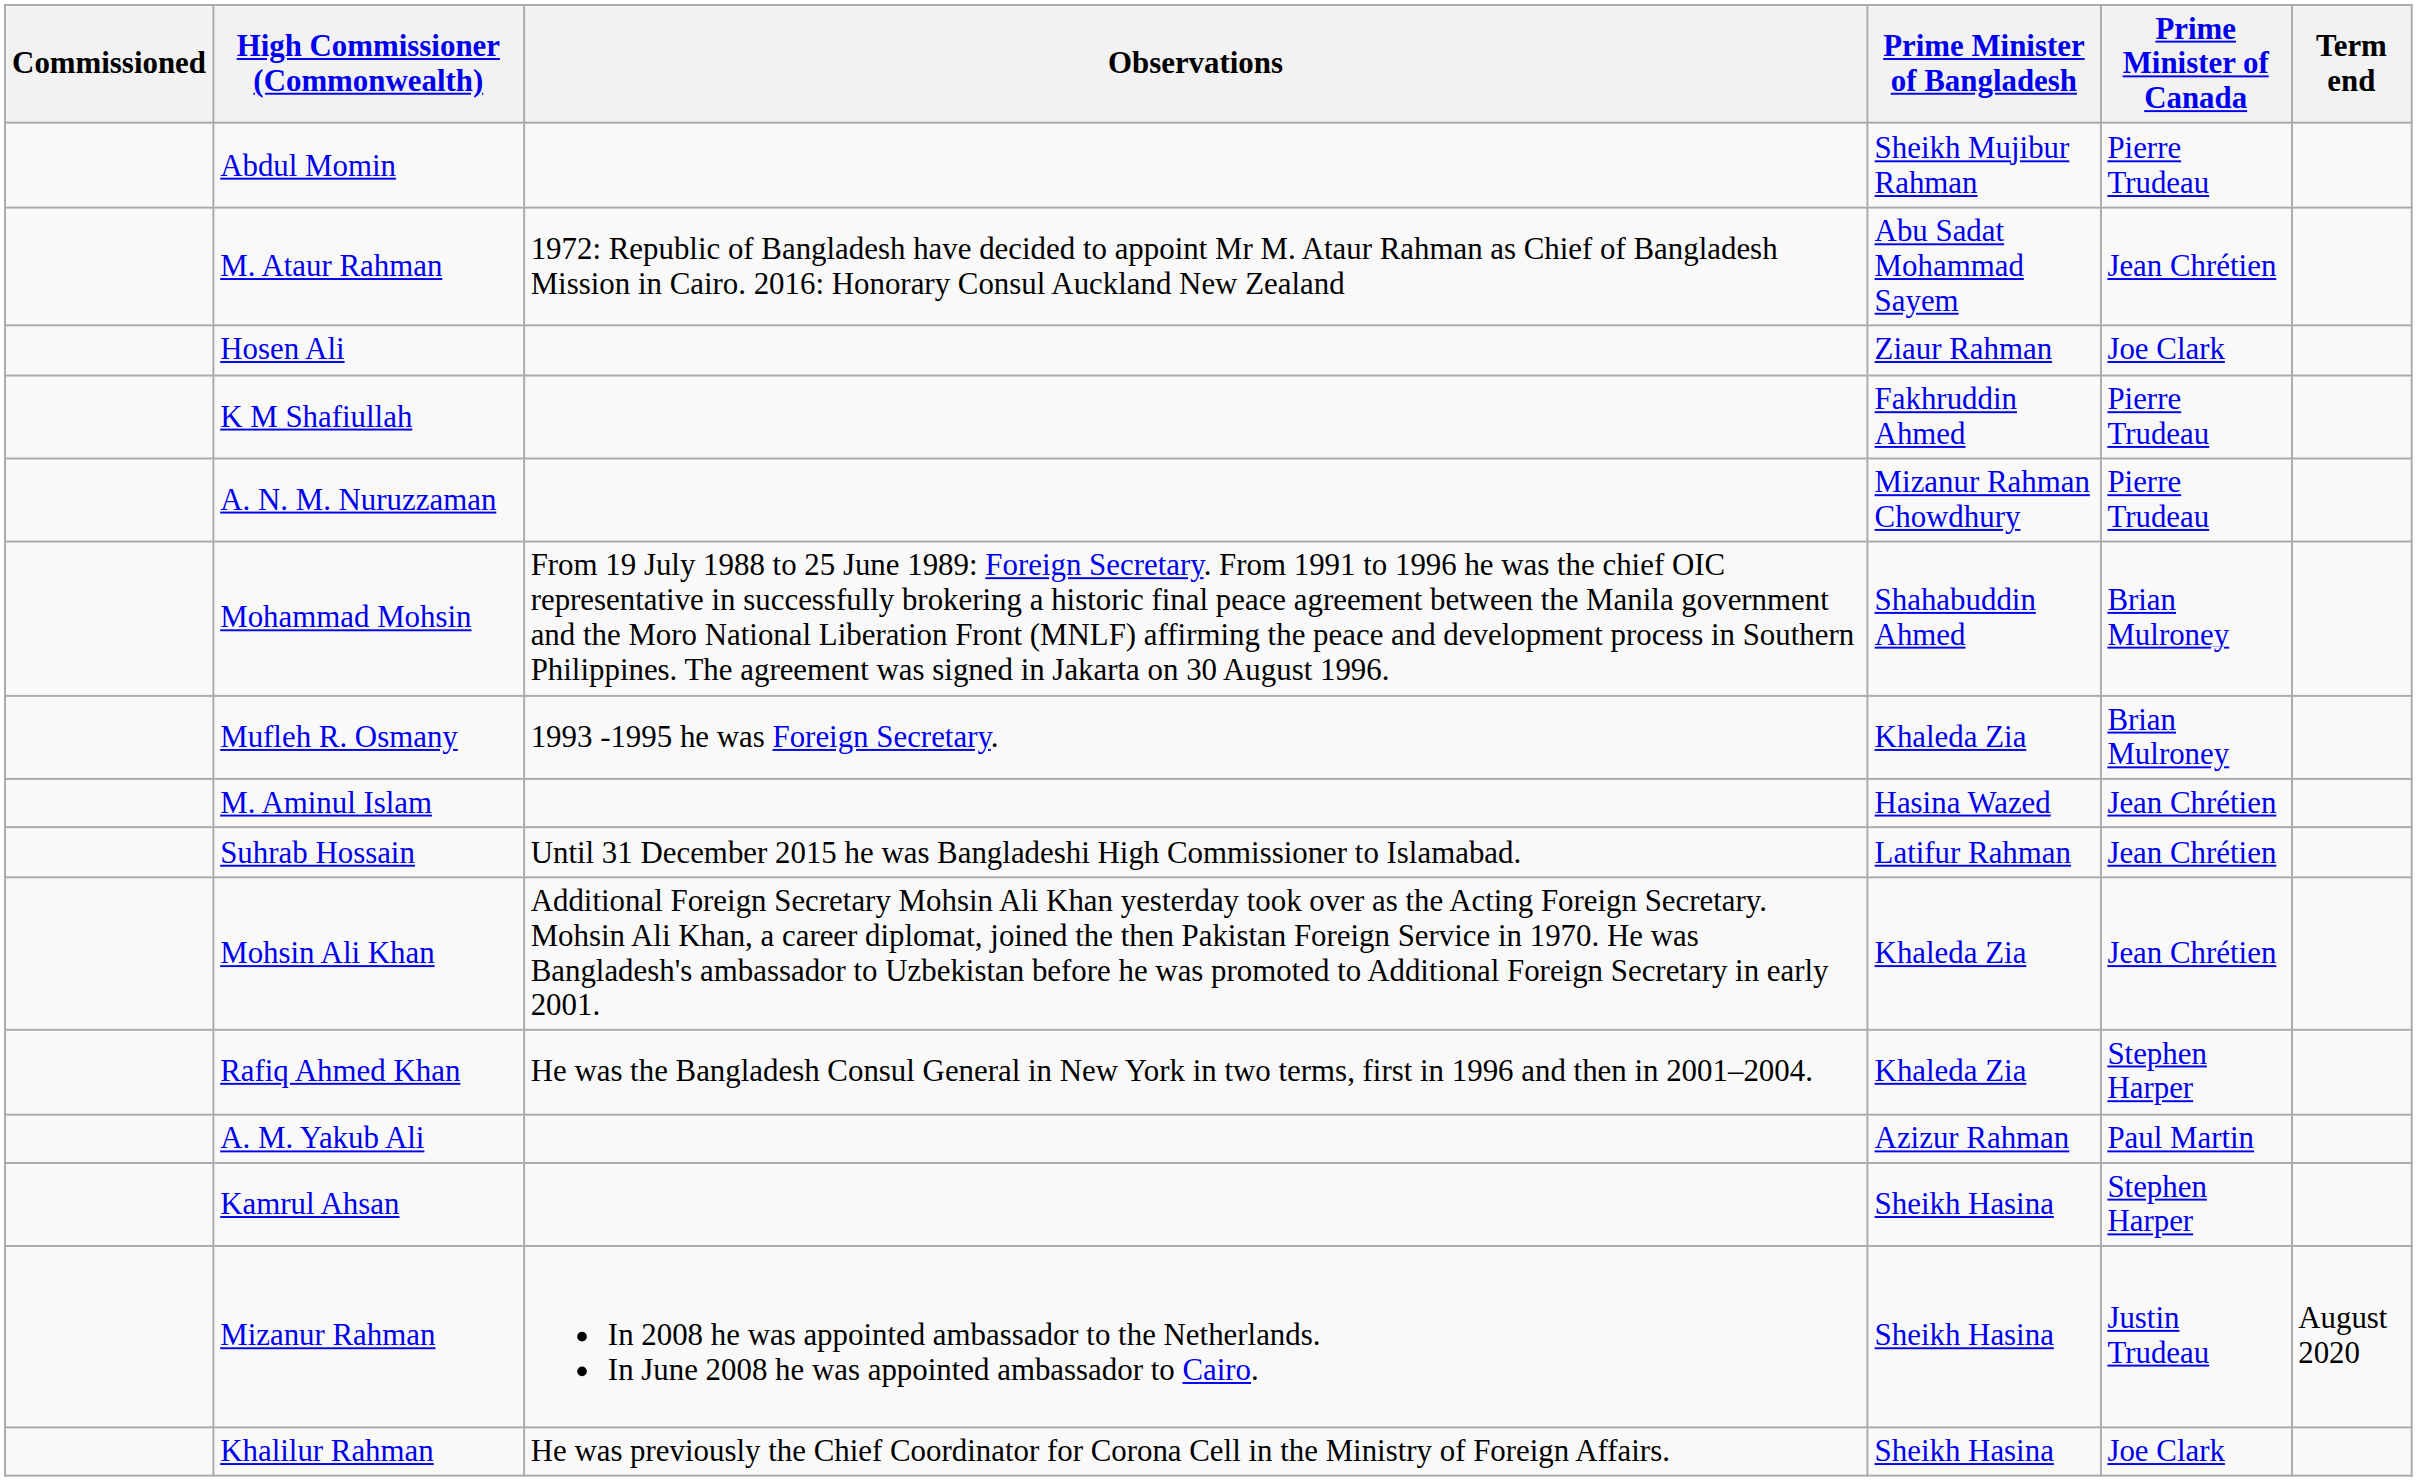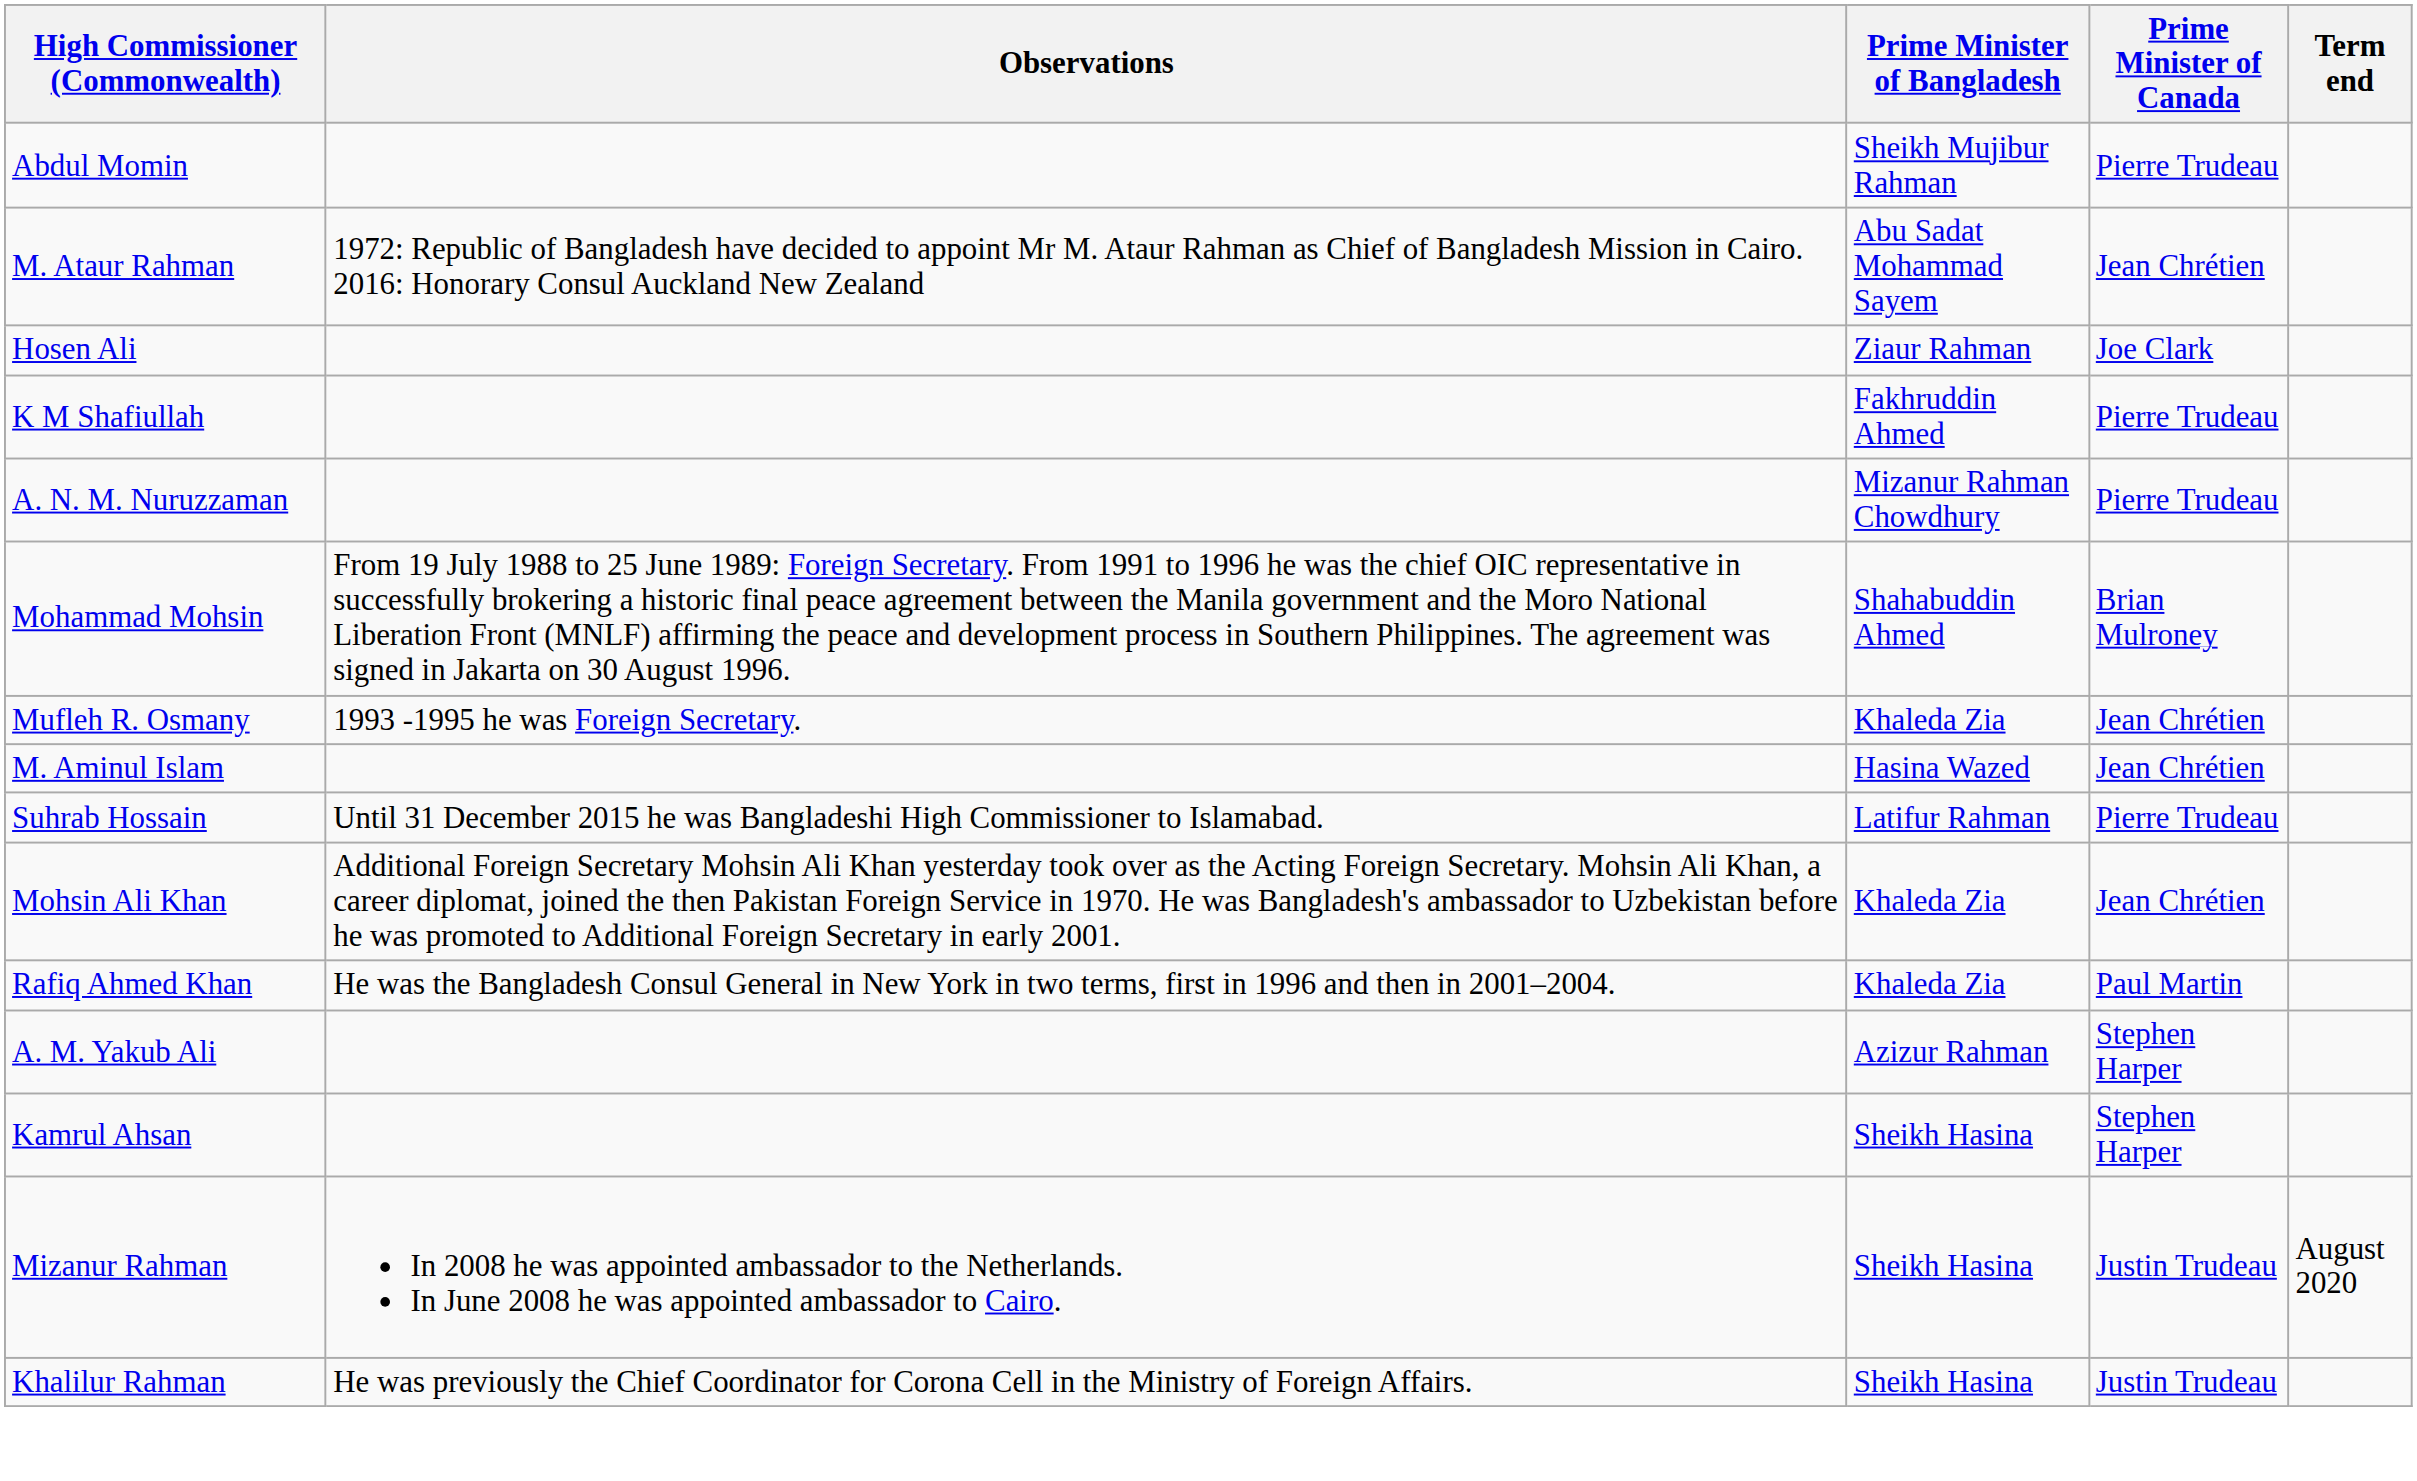 <table class="wikitable sortable">
 <tr>
-<th>Commissioned</th>
 <th><a href='#'>High Commissioner (Commonwealth)</a></th>
 <th>Observations</th>
 <th><a href='#'>Prime Minister of Bangladesh</a></th>
 <th><a href='#'>Prime Minister of Canada</a></th>
 <th>Term end</th>
 </tr>
 <tr>
-<td></td>
 <td><a href='#'>Abdul Momin</a></td>
 <td></td>
 <td><a href='#'>Sheikh Mujibur Rahman</a></td>
 <td><a href='#'>Pierre Trudeau</a></td>
 <td></td>
 </tr>
 <tr>
-<td></td>
 <td><a href='#'>M. Ataur Rahman</a></td>
 <td>1972: Republic of Bangladesh have decided to appoint Mr M. Ataur Rahman as Chief of Bangladesh Mission in Cairo. 2016: Honorary Consul Auckland New Zealand</td>
 <td><a href='#'>Abu Sadat Mohammad Sayem</a></td>
 <td><a href='#'>Jean Chrétien</a></td>
 <td></td>
 </tr>
 <tr>
-<td></td>
 <td><a href='#'>Hosen Ali</a></td>
 <td></td>
 <td><a href='#'>Ziaur Rahman</a></td>
 <td><a href='#'>Joe Clark</a></td>
 <td></td>
 </tr>
 <tr>
-<td></td>
 <td><a href='#'>K M Shafiullah</a></td>
 <td></td>
 <td><a href='#'>Fakhruddin Ahmed</a></td>
 <td><a href='#'>Pierre Trudeau</a></td>
 <td></td>
 </tr>
 <tr>
-<td></td>
 <td><a href='#'>A. N. M. Nuruzzaman</a></td>
 <td></td>
 <td><a href='#'>Mizanur Rahman Chowdhury</a></td>
 <td><a href='#'>Pierre Trudeau</a></td>
 <td></td>
 </tr>
 <tr>
-<td></td>
 <td><a href='#'>Mohammad Mohsin</a></td>
 <td>From 19 July 1988 to 25 June 1989: <a href='#'>Foreign Secretary</a>. From 1991 to 1996 he was the chief OIC representative in successfully brokering a historic final peace agreement between the Manila government and the Moro National Liberation Front (MNLF) affirming the peace and development process in Southern Philippines. The agreement was signed in Jakarta on 30 August 1996.</td>
 <td><a href='#'>Shahabuddin Ahmed</a></td>
 <td><a href='#'>Brian Mulroney</a></td>
 <td></td>
 </tr>
 <tr>
-<td></td>
 <td><a href='#'>Mufleh R. Osmany</a></td>
 <td>1993 -1995 he was <a href='#'>Foreign Secretary</a>.</td>
 <td><a href='#'>Khaleda Zia</a></td>
-<td><a href='#'>Brian Mulroney</a></td>
+<td><a href='#'>Jean Chrétien</a></td>
 <td></td>
 </tr>
 <tr>
-<td></td>
 <td><a href='#'>M. Aminul Islam</a></td>
 <td></td>
 <td><a href='#'>Hasina Wazed</a></td>
 <td><a href='#'>Jean Chrétien</a></td>
 <td></td>
 </tr>
 <tr>
-<td></td>
 <td><a href='#'>Suhrab Hossain</a></td>
 <td>Until 31 December 2015 he was Bangladeshi High Commissioner to Islamabad.</td>
 <td><a href='#'>Latifur Rahman</a></td>
-<td><a href='#'>Jean Chrétien</a></td>
+<td><a href='#'>Pierre Trudeau</a></td>
 <td></td>
 </tr>
 <tr>
-<td></td>
 <td><a href='#'>Mohsin Ali Khan</a></td>
 <td>Additional Foreign Secretary Mohsin Ali Khan yesterday took over as the Acting Foreign Secretary. Mohsin Ali Khan, a career diplomat, joined the then Pakistan Foreign Service in 1970. He was Bangladesh's ambassador to Uzbekistan before he was promoted to Additional Foreign Secretary in early 2001.</td>
 <td><a href='#'>Khaleda Zia</a></td>
 <td><a href='#'>Jean Chrétien</a></td>
 <td></td>
 </tr>
 <tr>
-<td></td>
 <td><a href='#'>Rafiq Ahmed Khan</a></td>
 <td>He was the Bangladesh Consul General in New York in two terms, first in 1996 and then in 2001–2004.</td>
 <td><a href='#'>Khaleda Zia</a></td>
+<td><a href='#'>Paul Martin</a></td>
+<td></td>
+</tr>
+<tr>
+<td><a href='#'>A. M. Yakub Ali</a></td>
+<td></td>
+<td><a href='#'>Azizur Rahman</a></td>
 <td><a href='#'>Stephen Harper</a></td>
 <td></td>
 </tr>
 <tr>
-<td></td>
-<td><a href='#'>A. M. Yakub Ali</a></td>
-<td></td>
-<td><a href='#'>Azizur Rahman</a></td>
-<td><a href='#'>Paul Martin</a></td>
-<td></td>
-</tr>
-<tr>
-<td></td>
 <td><a href='#'>Kamrul Ahsan</a></td>
 <td></td>
 <td><a href='#'>Sheikh Hasina</a></td>
 <td><a href='#'>Stephen Harper</a></td>
 <td></td>
 </tr>
 <tr>
-<td></td>
 <td><a href='#'>Mizanur Rahman</a></td>
 <td><br><ul><li>In 2008 he was appointed ambassador to the Netherlands.</li><li>In June 2008 he was appointed ambassador to <a href='#'>Cairo</a>.</li></ul></td>
 <td><a href='#'>Sheikh Hasina</a></td>
 <td><a href='#'>Justin Trudeau</a></td>
 <td>August 2020</td>
 </tr>
 <tr>
-<td></td>
 <td><a href='#'>Khalilur Rahman</a></td>
 <td>He was previously the Chief Coordinator for Corona Cell in the Ministry of Foreign Affairs.</td>
 <td><a href='#'>Sheikh Hasina</a></td>
-<td><a href='#'>Joe Clark</a></td>
+<td><a href='#'>Justin Trudeau</a></td>
 <td></td>
 </tr>
 </table>
